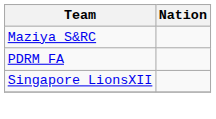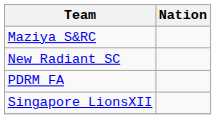 <table class="wikitable sortable" style="text-align: left;">
 <tr>
 <th>Team</th>
 <th>Nation</th>
 </tr>
 <tr>
 <td><a href='#'>Maziya S&RC</a></td>
+<td></td>
+</tr>
+<tr>
+<td><a href='#'>New Radiant SC</a></td>
 <td></td>
 </tr>
 <tr>
 <td><a href='#'>PDRM FA</a></td>
 <td></td>
 </tr>
 <tr>
 <td><a href='#'>Singapore LionsXII</a>  </td>
 <td></td>
 </tr>
 <tr>
 </tr>
 </table>
